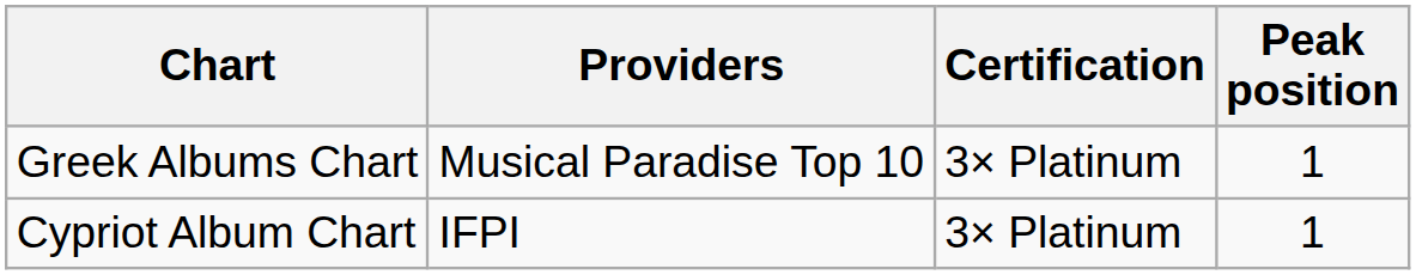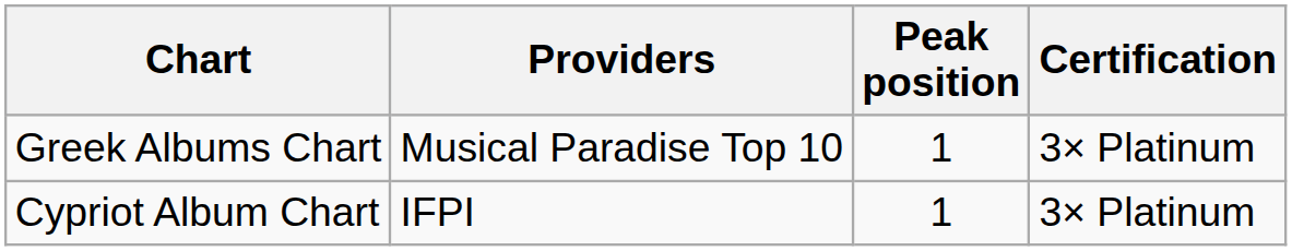 <table class="wikitable">
 <tr style="background:#ebf5ff;">
 <th align="left">Chart</th>
 <th align="left">Providers</th>
+<th align="left">Peak<br>position</th>
 <th align="left">Certification</th>
-<th align="left">Peak<br>position</th>
 </tr>
 <tr>
 <td align="left">Greek Albums Chart</td>
 <td align="left">Musical Paradise Top 10</td>
+<td style="text-align:center;">1</td>
 <td align="left">3× Platinum</td>
-<td style="text-align:center;">1</td>
 </tr>
 <tr>
 <td align="left">Cypriot Album Chart</td>
 <td align="left">IFPI</td>
+<td style="text-align:center;">1</td>
 <td align="left">3× Platinum</td>
-<td style="text-align:center;">1</td>
 </tr>
 </table>
